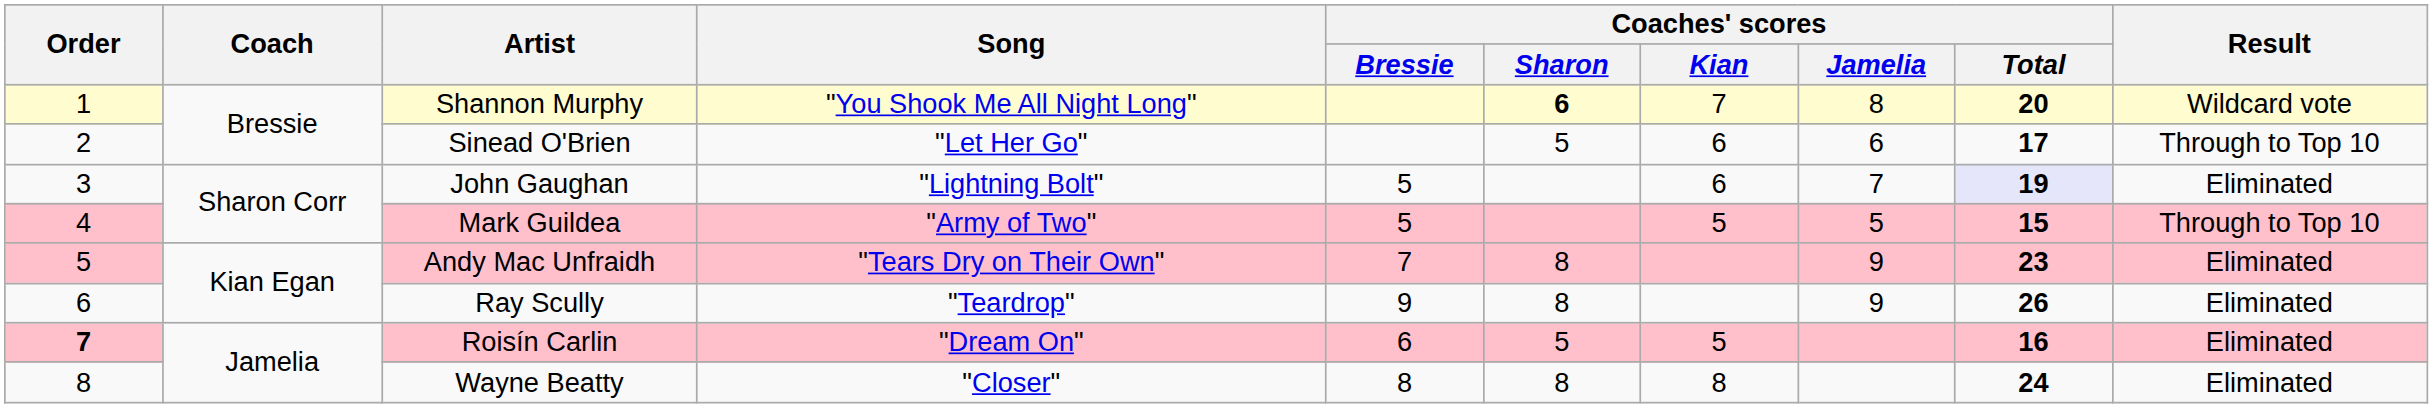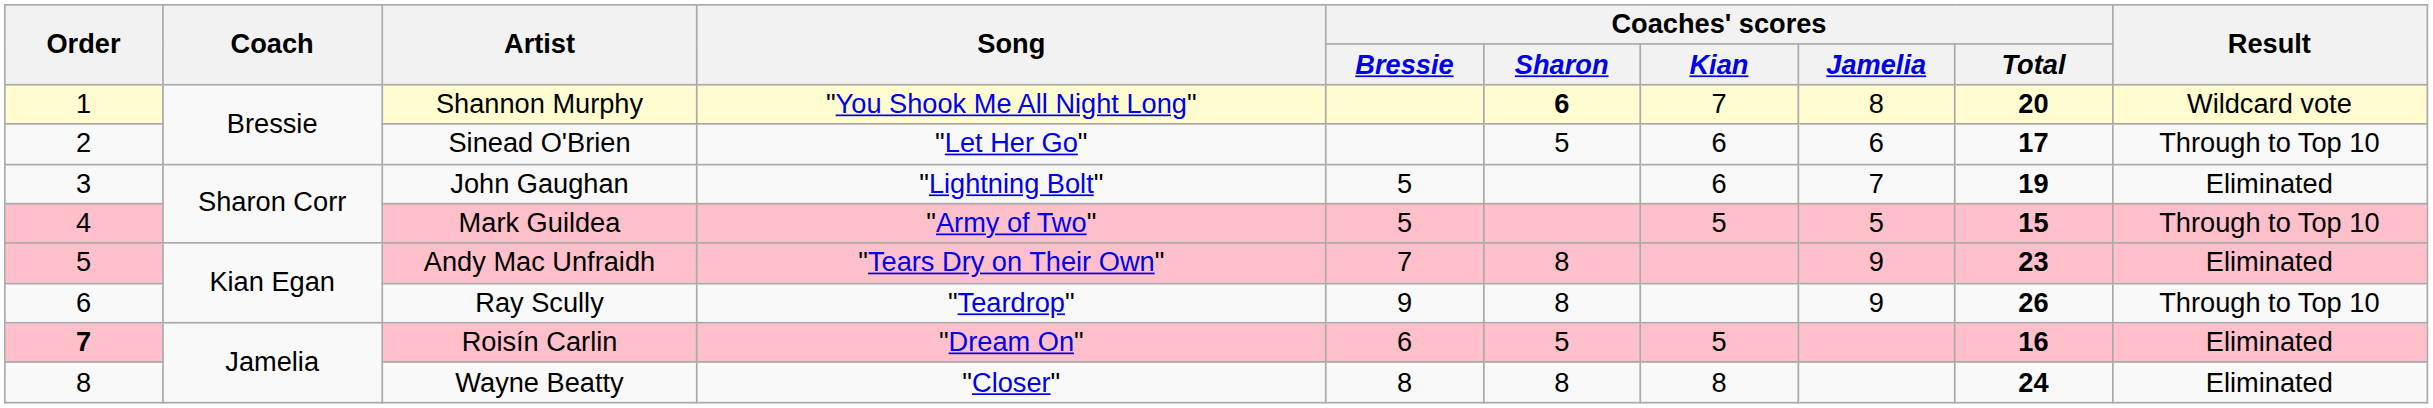 <table class="wikitable" style="text-align:center; line-height:16px; width:90%;">
 <tr>
 <th scope="col" rowspan="2" width="05%">Order</th>
 <th scope="col" rowspan="2" width="7%">Coach</th>
 <th scope="col" rowspan="2" width="10%">Artist</th>
 <th scope="col" rowspan="2" width="20%">Song</th>
 <th scope="col" colspan="5" width="10%">Coaches' scores</th>
 <th scope="col" rowspan="2" width="10%">Result</th>
 </tr>
 <tr>
 <th width="5%"><em><a href='#'>Bressie</a></em></th>
 <th width="5%"><em><a href='#'>Sharon</a></em></th>
 <th width="5%"><em><a href='#'>Kian</a></em></th>
 <th width="5%"><em><a href='#'>Jamelia</a></em></th>
 <th width="5%"><em>Total</em></th>
 </tr>
 <tr>
 <td style="background:#FFFDD0;">1</td>
 <td rowspan="2">Bressie</td>
 <td style="background:#FFFDD0;">Shannon Murphy</td>
 <td style="background:#FFFDD0;">"<a href='#'>You Shook Me All Night Long</a>"</td>
 <td style="background:#FFFDD0;"></td>
 <td style="background:#FFFDD0;"><strong>6</strong></td>
 <td style="background:#FFFDD0;">7</td>
 <td style="background:#FFFDD0;">8</td>
 <td style="background:#FFFDD0;"><strong>20</strong></td>
 <td style="background:#FFFDD0;">Wildcard vote</td>
 </tr>
 <tr>
 <td>2</td>
 <td>Sinead O'Brien</td>
 <td>"<a href='#'>Let Her Go</a>"</td>
 <td></td>
 <td>5</td>
 <td>6</td>
 <td>6</td>
 <td><strong>17</strong></td>
 <td>Through to Top 10</td>
 </tr>
 <tr>
 <td>3</td>
 <td rowspan="2">Sharon Corr</td>
 <td>John Gaughan</td>
 <td>"<a href='#'>Lightning Bolt</a>"</td>
 <td>5</td>
 <td></td>
 <td>6</td>
 <td>7</td>
-<td style="background: lavender;"><strong>19</strong></td>
+<td><strong>19</strong></td>
 <td>Eliminated</td>
 </tr>
 <tr style="background:pink;">
 <td>4</td>
 <td>Mark Guildea</td>
 <td>"<a href='#'>Army of Two</a>"</td>
 <td>5</td>
 <td></td>
 <td>5</td>
 <td>5</td>
 <td><strong>15</strong></td>
 <td>Through to Top 10</td>
 </tr>
 <tr>
 <td style="background:pink;">5</td>
 <td rowspan="2">Kian Egan</td>
 <td style="background:pink;">Andy Mac Unfraidh</td>
 <td style="background:pink;">"<a href='#'>Tears Dry on Their Own</a>"</td>
 <td style="background:pink;">7</td>
 <td style="background:pink;">8</td>
 <td style="background:pink;"></td>
 <td style="background:pink;">9</td>
 <td style="background:pink;"><strong>23</strong></td>
 <td style="background:pink;">Eliminated</td>
 </tr>
 <tr>
 <td>6</td>
 <td>Ray Scully</td>
 <td>"<a href='#'>Teardrop</a>"</td>
 <td>9</td>
 <td>8</td>
 <td></td>
 <td>9</td>
 <td><strong>26</strong></td>
-<td>Eliminated</td>
+<td>Through to Top 10</td>
 </tr>
 <tr>
 <td style="background:pink;"><strong>7</strong></td>
 <td rowspan="2">Jamelia</td>
 <td style="background:pink;">Roisín Carlin</td>
 <td style="background:pink;">"<a href='#'>Dream On</a>"</td>
 <td style="background:pink;">6</td>
 <td style="background:pink;">5</td>
 <td style="background:pink;">5</td>
 <td style="background:pink;"></td>
 <td style="background:pink;"><strong>16</strong></td>
 <td style="background:pink;">Eliminated</td>
 </tr>
 <tr>
 <td>8</td>
 <td>Wayne Beatty</td>
 <td>"<a href='#'>Closer</a>"</td>
 <td>8</td>
 <td>8</td>
 <td>8</td>
 <td></td>
 <td><strong>24</strong></td>
 <td>Eliminated</td>
 </tr>
 </table>
